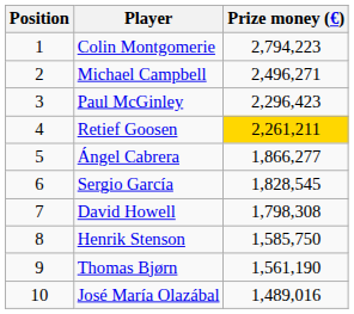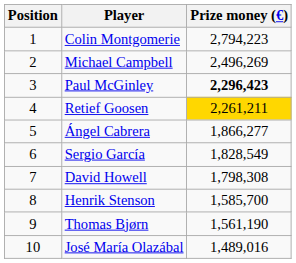 <table class="wikitable">
 <tr>
 <th>Position</th>
 <th>Player</th>
 <th>Prize money (<a href='#'>€</a>)</th>
 </tr>
 <tr>
 <td align=center>1</td>
 <td> <a href='#'>Colin Montgomerie</a></td>
 <td align=center>2,794,223</td>
 </tr>
 <tr>
 <td align=center>2</td>
 <td> <a href='#'>Michael Campbell</a></td>
-<td align=center>2,496,271</td>
+<td align=center>2,496,269</td>
 </tr>
 <tr>
 <td align=center>3</td>
 <td> <a href='#'>Paul McGinley</a></td>
-<td align=center>2,296,423</td>
+<td align=center><strong>2,296,423</strong></td>
 </tr>
 <tr>
 <td align=center>4</td>
 <td> <a href='#'>Retief Goosen</a></td>
 <td align=center style="background: gold;">2,261,211</td>
 </tr>
 <tr>
 <td align=center>5</td>
 <td> <a href='#'>Ángel Cabrera</a></td>
 <td align=center>1,866,277</td>
 </tr>
 <tr>
 <td align=center>6</td>
 <td> <a href='#'>Sergio García</a></td>
-<td align=center>1,828,545</td>
+<td align=center>1,828,549</td>
 </tr>
 <tr>
 <td align=center>7</td>
 <td> <a href='#'>David Howell</a></td>
 <td align=center>1,798,308</td>
 </tr>
 <tr>
 <td align=center>8</td>
 <td> <a href='#'>Henrik Stenson</a></td>
-<td align=center>1,585,750</td>
+<td align=center>1,585,700</td>
 </tr>
 <tr>
 <td align=center>9</td>
 <td> <a href='#'>Thomas Bjørn</a></td>
 <td align=center>1,561,190</td>
 </tr>
 <tr>
 <td align=center>10</td>
 <td> <a href='#'>José María Olazábal</a></td>
 <td align=center>1,489,016</td>
 </tr>
 </table>
